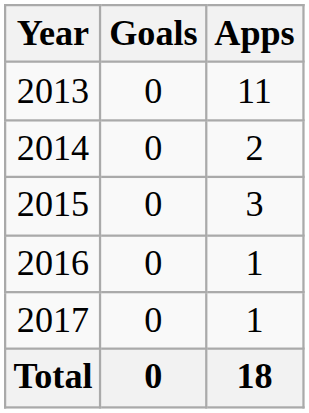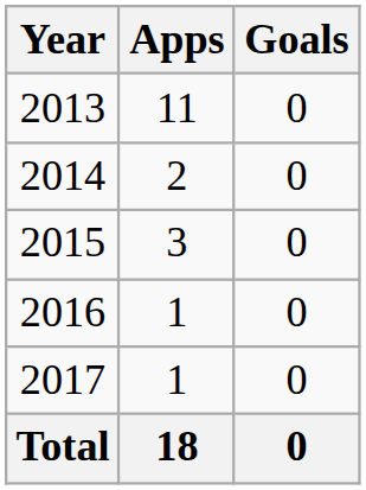 <table class="wikitable" style="text-align:center">
 <tr>
 <th>Year</th>
+<th>Apps</th>
 <th>Goals</th>
-<th>Apps</th>
 </tr>
 <tr>
 <td>2013</td>
+<td>11</td>
 <td>0</td>
-<td>11</td>
 </tr>
 <tr>
 <td>2014</td>
+<td>2</td>
 <td>0</td>
-<td>2</td>
 </tr>
 <tr>
 <td>2015</td>
+<td>3</td>
 <td>0</td>
-<td>3</td>
 </tr>
 <tr>
 <td>2016</td>
+<td>1</td>
 <td>0</td>
-<td>1</td>
 </tr>
 <tr>
 <td>2017</td>
+<td>1</td>
 <td>0</td>
-<td>1</td>
 </tr>
 <tr>
 <th>Total</th>
+<th>18</th>
 <th>0</th>
-<th>18</th>
 </tr>
 </table>
